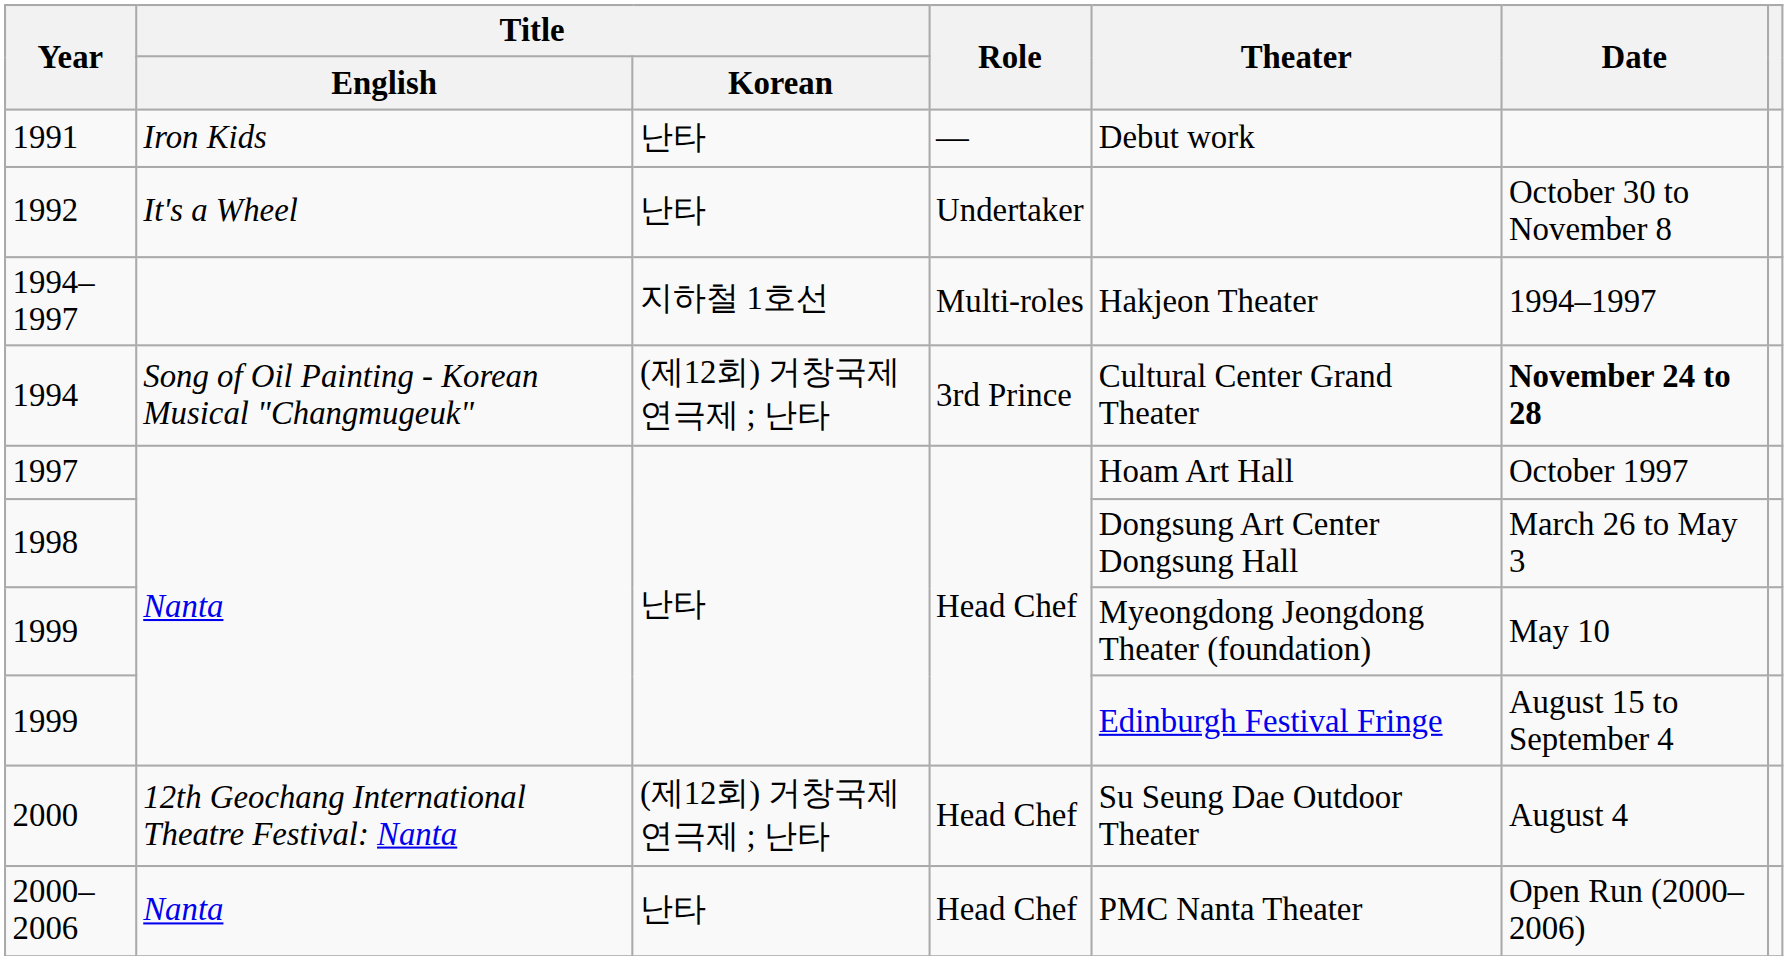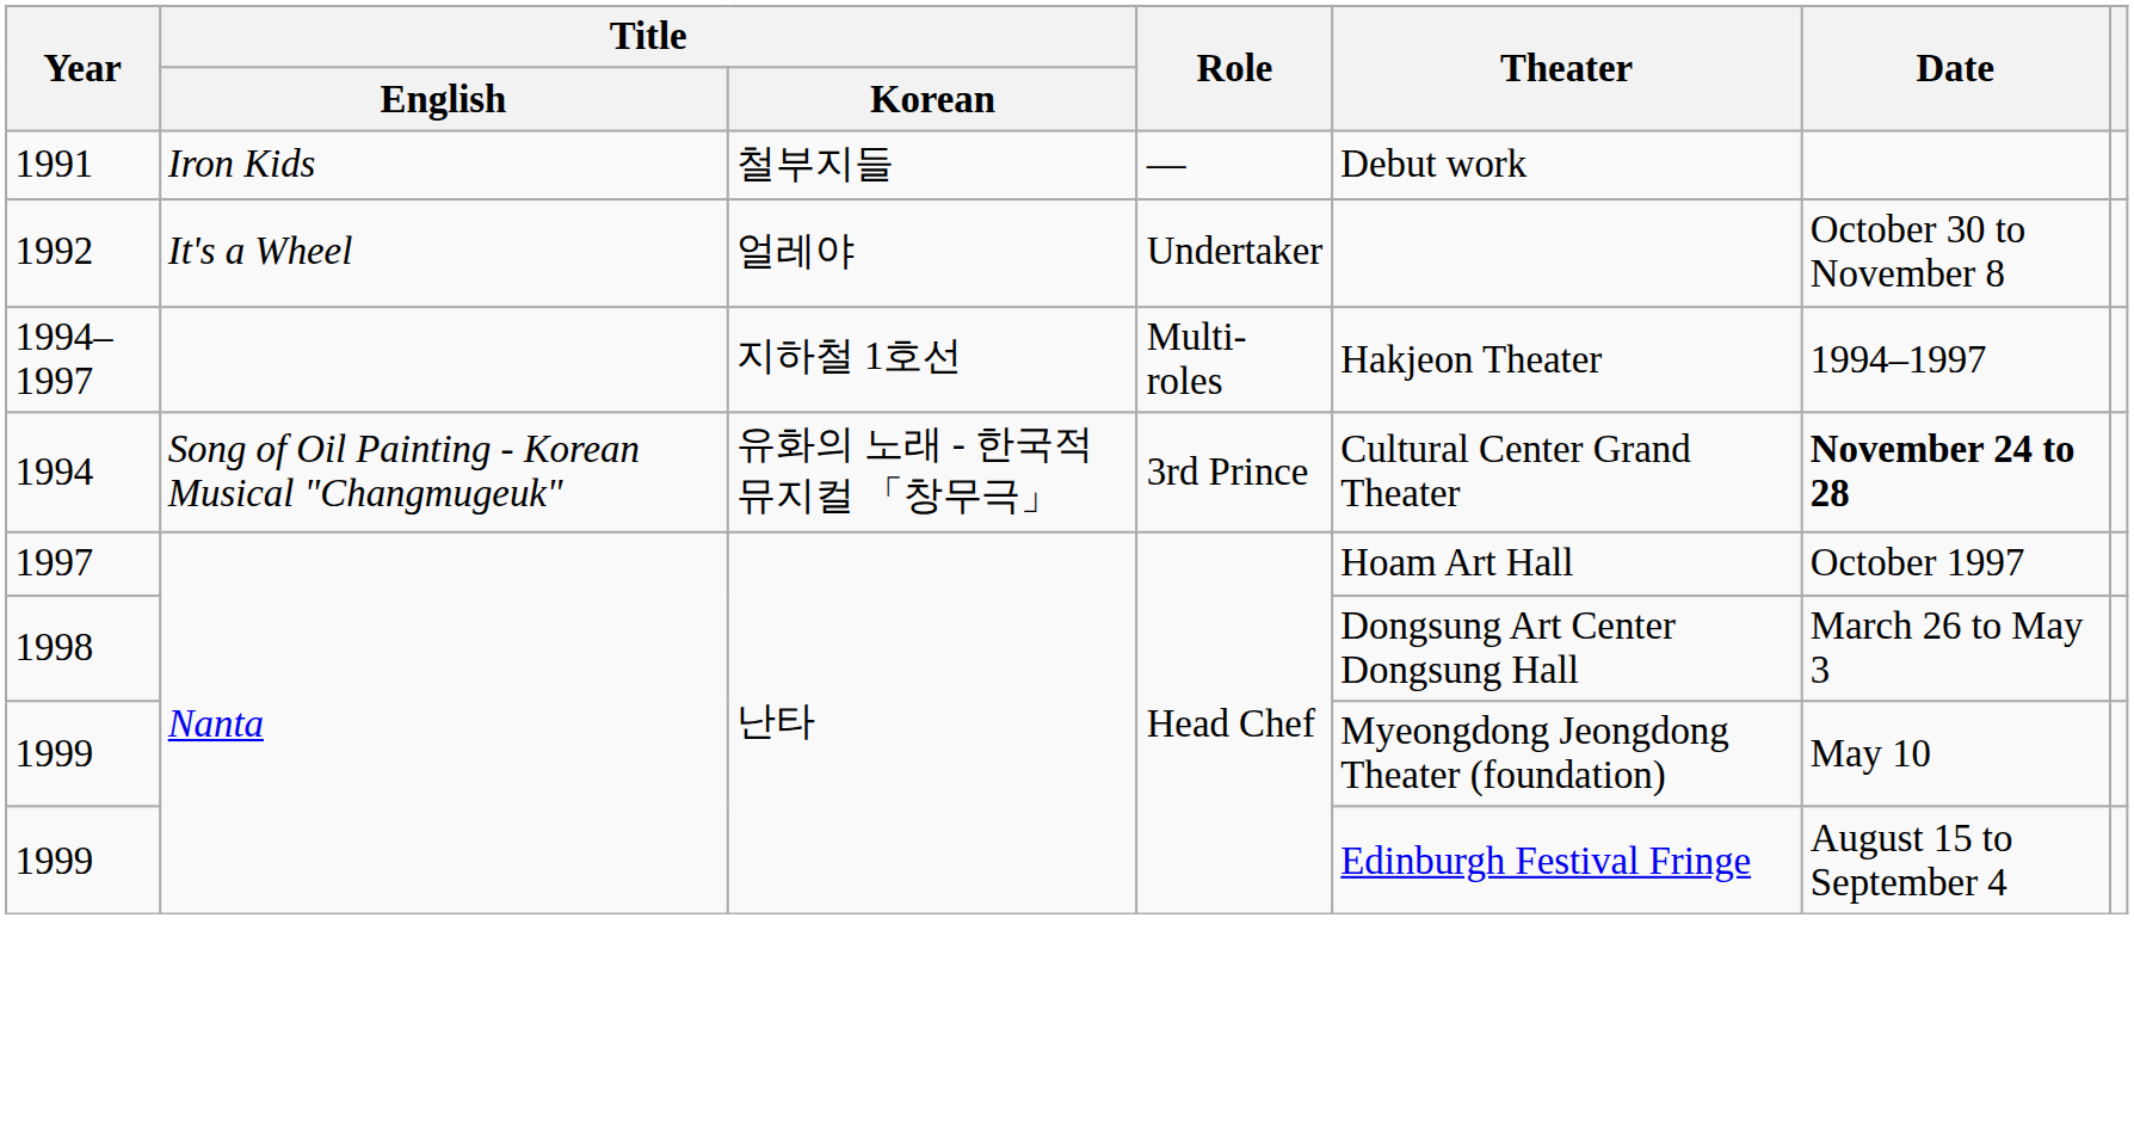 <table class="wikitable sortable plainrowheaders">
 <tr>
 <th rowspan="2" scope="col">Year</th>
 <th colspan="2" scope="col">Title</th>
 <th rowspan="2" scope="col">Role</th>
 <th rowspan="2" scope="col">Theater</th>
 <th rowspan="2" scope="col" class="sortable">Date</th>
 <th rowspan="2" scope="col" class="unsortable"></th>
 </tr>
 <tr>
 <th>English</th>
 <th>Korean</th>
 </tr>
 <tr>
 <td>1991</td>
 <td><em>Iron Kids</em></td>
-<td>난타</td>
+<td>철부지들</td>
 <td>—</td>
 <td>Debut work</td>
 <td></td>
 <td></td>
 </tr>
 <tr>
 <td>1992</td>
 <td><em>It's a Wheel</em></td>
-<td>난타</td>
+<td>얼레야</td>
 <td>Undertaker</td>
 <td></td>
 <td>October 30 to November 8</td>
 <td></td>
 </tr>
 <tr>
 <td>1994–1997</td>
 <td><em></em></td>
 <td>지하철 1호선</td>
 <td>Multi-roles</td>
 <td>Hakjeon Theater</td>
 <td>1994–1997</td>
 <td></td>
 </tr>
 <tr>
 <td>1994</td>
 <td><em>Song of Oil Painting - Korean Musical "Changmugeuk"</em></td>
-<td>(제12회) 거창국제연극제 ; 난타</td>
+<td>유화의 노래 - 한국적 뮤지컬 「창무극」</td>
 <td>3rd Prince</td>
 <td>Cultural Center Grand Theater</td>
 <td><strong>November 24 to 28</strong></td>
 <td></td>
 </tr>
 <tr>
 <td>1997</td>
 <td rowspan="4"><em><a href='#'>Nanta</a></em></td>
 <td rowspan="4">난타</td>
 <td rowspan="4">Head Chef</td>
 <td>Hoam Art Hall</td>
 <td>October 1997</td>
 <td></td>
 </tr>
 <tr>
 <td>1998</td>
 <td>Dongsung Art Center Dongsung Hall</td>
 <td>March 26 to May 3</td>
 <td></td>
 </tr>
 <tr>
 <td>1999</td>
 <td>Myeongdong Jeongdong Theater (foundation)</td>
 <td>May 10</td>
 <td></td>
 </tr>
 <tr>
 <td>1999</td>
 <td><a href='#'>Edinburgh Festival Fringe</a></td>
 <td>August 15 to September 4</td>
 <td></td>
 </tr>
-<tr>
-<td>2000</td>
-<td><em>12th Geochang International Theatre Festival: <a href='#'>Nanta</a></em></td>
-<td>(제12회) 거창국제연극제 ; 난타</td>
-<td>Head Chef</td>
-<td>Su Seung Dae Outdoor Theater</td>
-<td>August 4</td>
-<td></td>
-</tr>
-<tr>
-<td>2000–2006</td>
-<td><em><a href='#'>Nanta</a></em></td>
-<td>난타</td>
-<td>Head Chef</td>
-<td>PMC Nanta Theater</td>
-<td>Open Run (2000–2006)</td>
-<td></td>
-</tr>
 </table>
